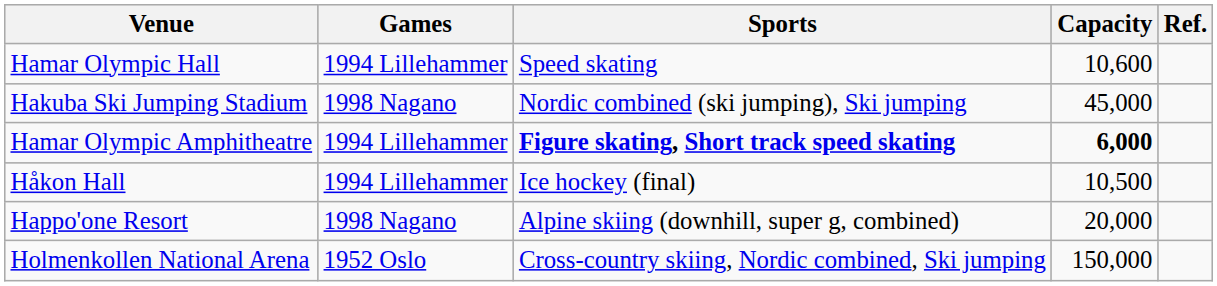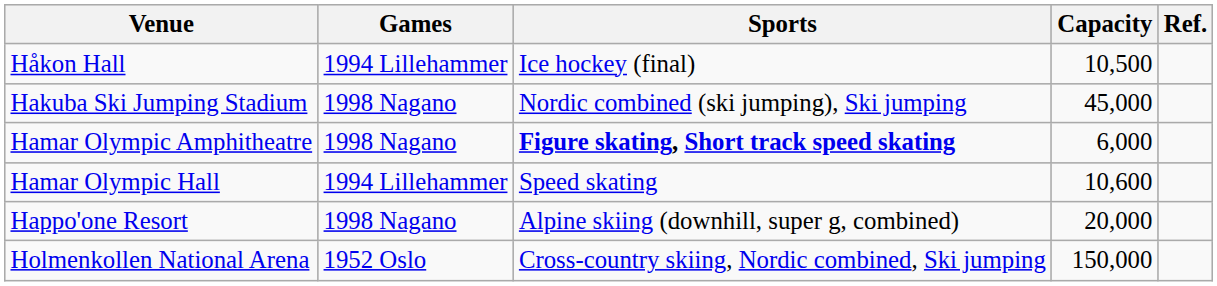 <table class="wikitable sortable">
 <tr>
 <th>Venue</th>
 <th>Games</th>
 <th>Sports</th>
 <th>Capacity</th>
 <th>Ref.</th>
 </tr>
 <tr>
-<td><a href='#'>Hamar Olympic Hall</a></td>
+<td><a href='#'>Håkon Hall</a></td>
 <td><a href='#'>1994 Lillehammer</a></td>
-<td><a href='#'>Speed skating</a></td>
-<td align="right">10,600</td>
+<td><a href='#'>Ice hockey</a> (final)</td>
+<td align="right">10,500</td>
 <td align=center></td>
 </tr>
 <tr>
 <td><a href='#'>Hakuba Ski Jumping Stadium</a></td>
 <td><a href='#'>1998 Nagano</a></td>
 <td><a href='#'>Nordic combined</a> (ski jumping), <a href='#'>Ski jumping</a></td>
 <td align="right">45,000</td>
 <td align=center></td>
 </tr>
 <tr>
 <td><a href='#'>Hamar Olympic Amphitheatre</a></td>
-<td><a href='#'>1994 Lillehammer</a></td>
+<td><a href='#'>1998 Nagano</a></td>
 <td><strong><a href='#'>Figure skating</a>, <a href='#'>Short track speed skating</a></strong></td>
-<td align="right"><strong>6,000</strong></td>
+<td align="right">6,000</td>
 <td align=center></td>
 </tr>
 <tr>
-<td><a href='#'>Håkon Hall</a></td>
+<td><a href='#'>Hamar Olympic Hall</a></td>
 <td><a href='#'>1994 Lillehammer</a></td>
-<td><a href='#'>Ice hockey</a> (final)</td>
-<td align="right">10,500</td>
+<td><a href='#'>Speed skating</a></td>
+<td align="right">10,600</td>
 <td align=center></td>
 </tr>
 <tr>
 <td><a href='#'>Happo'one Resort</a></td>
 <td><a href='#'>1998 Nagano</a></td>
 <td><a href='#'>Alpine skiing</a> (downhill, super g, combined)</td>
 <td align="right">20,000</td>
 <td align=center></td>
 </tr>
 <tr>
 <td><a href='#'>Holmenkollen National Arena</a></td>
 <td><a href='#'>1952 Oslo</a></td>
 <td><a href='#'>Cross-country skiing</a>, <a href='#'>Nordic combined</a>, <a href='#'>Ski jumping</a></td>
 <td align="right">150,000</td>
 <td align=center></td>
 </tr>
 </table>
